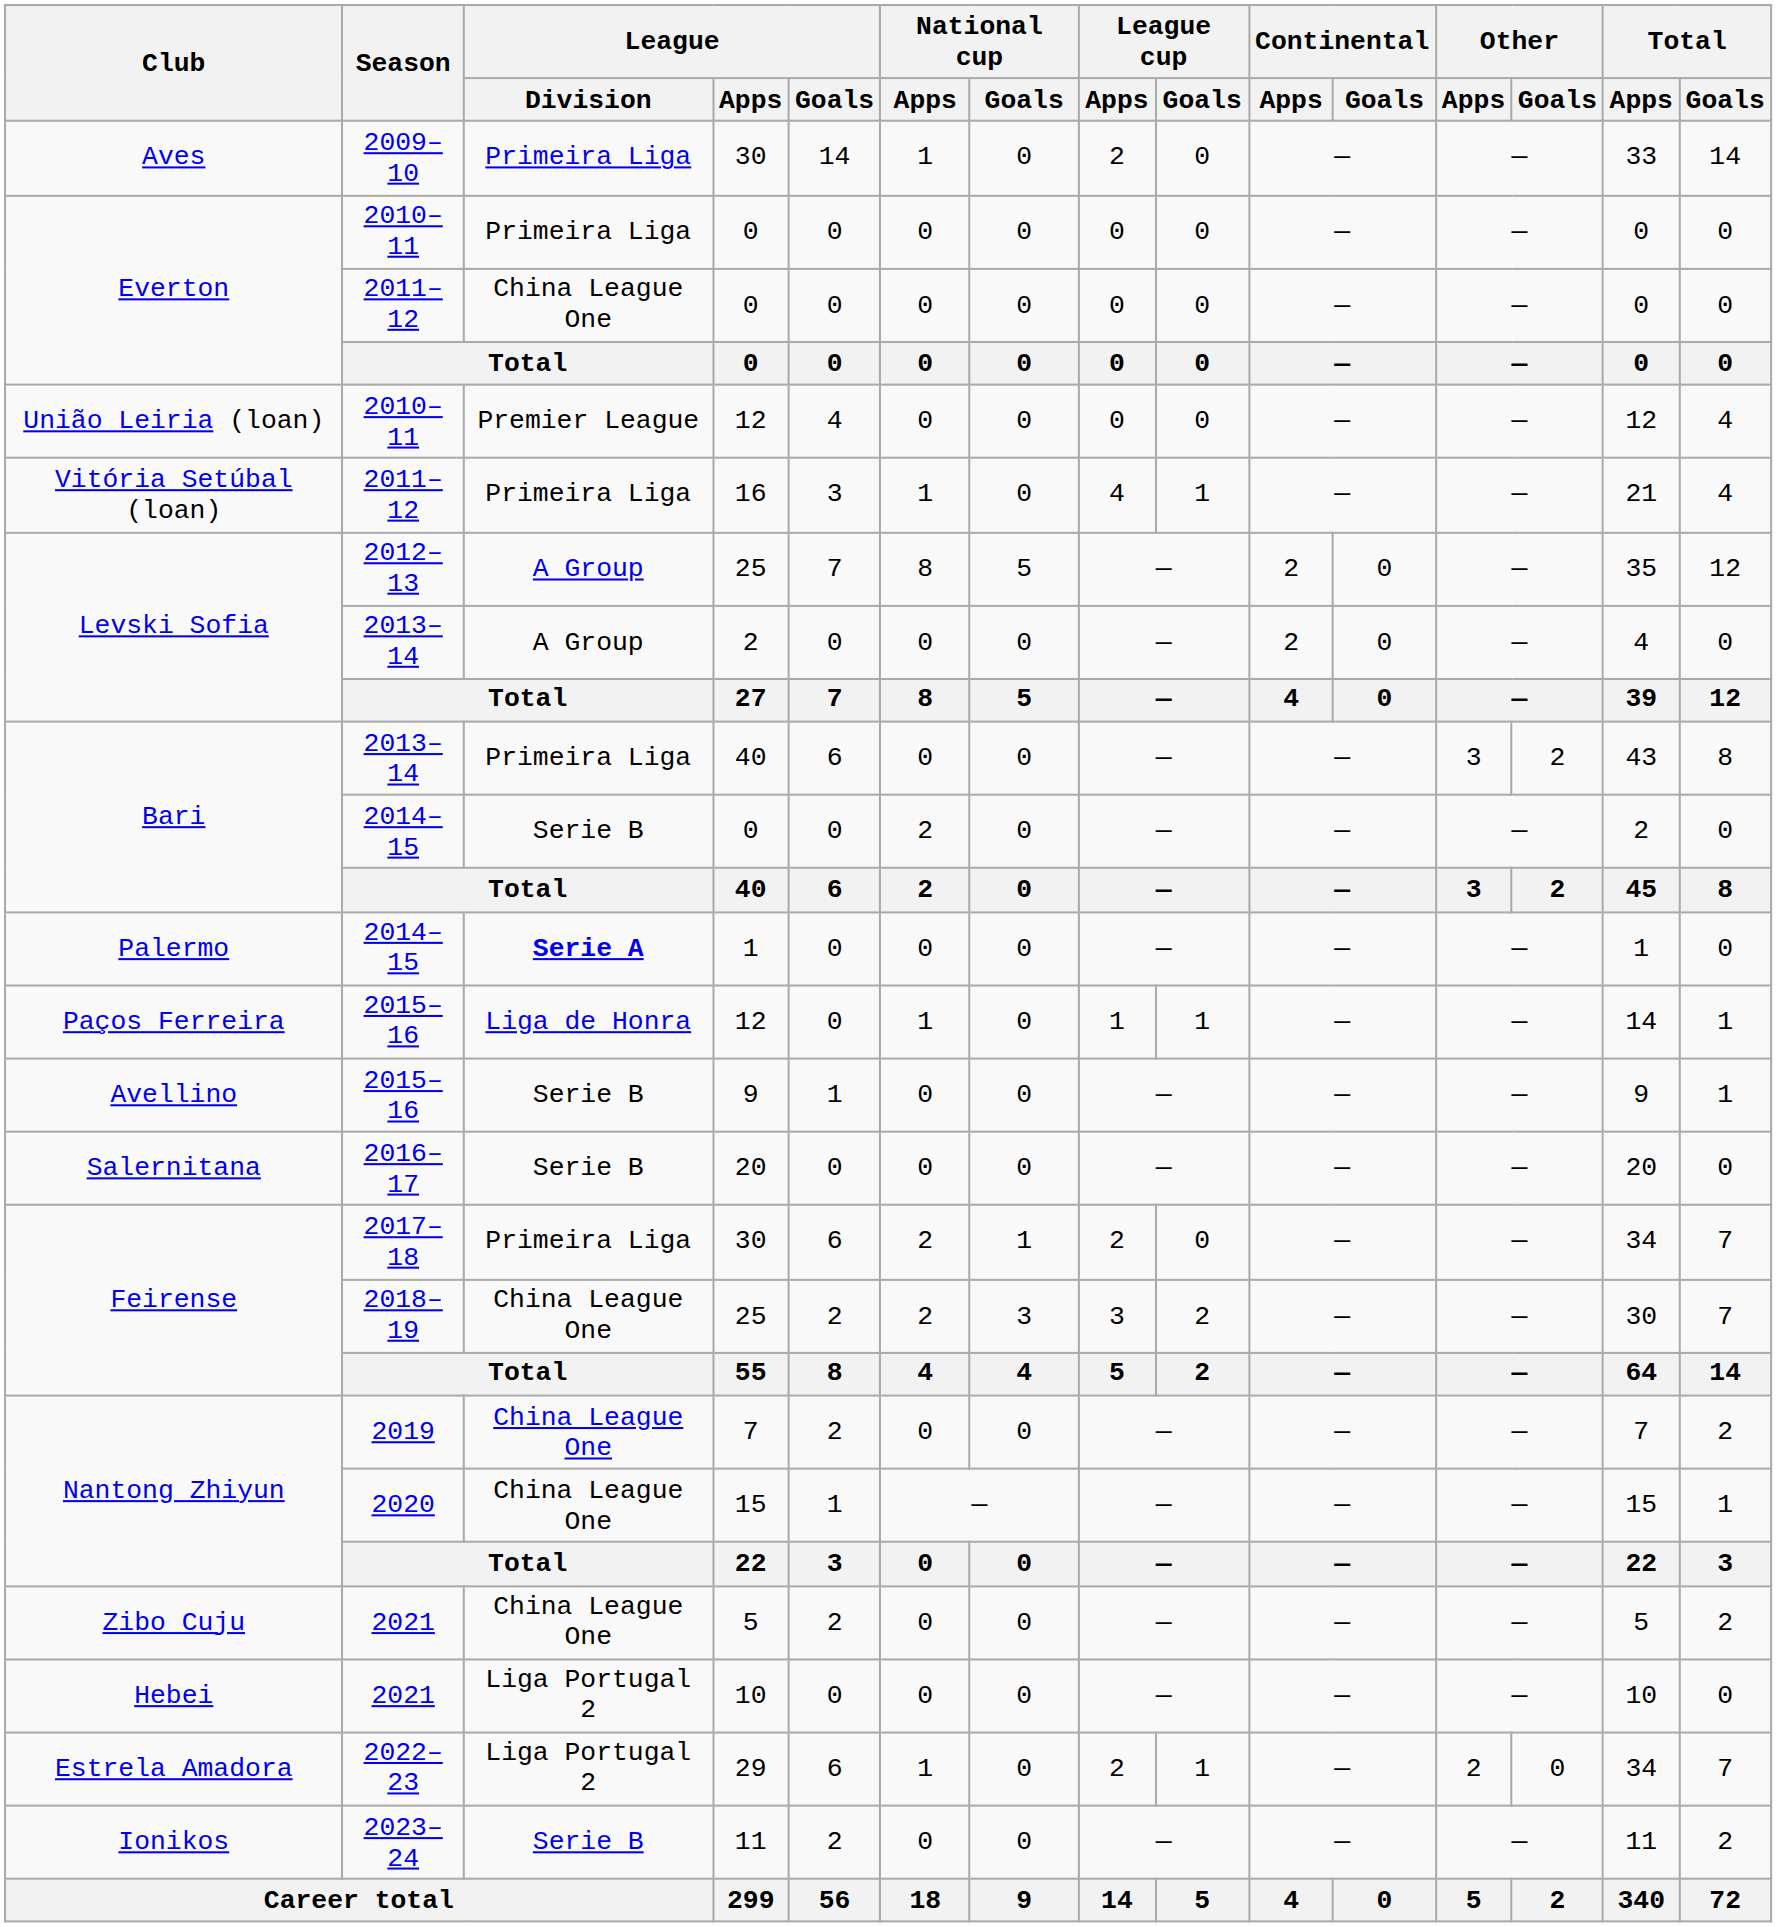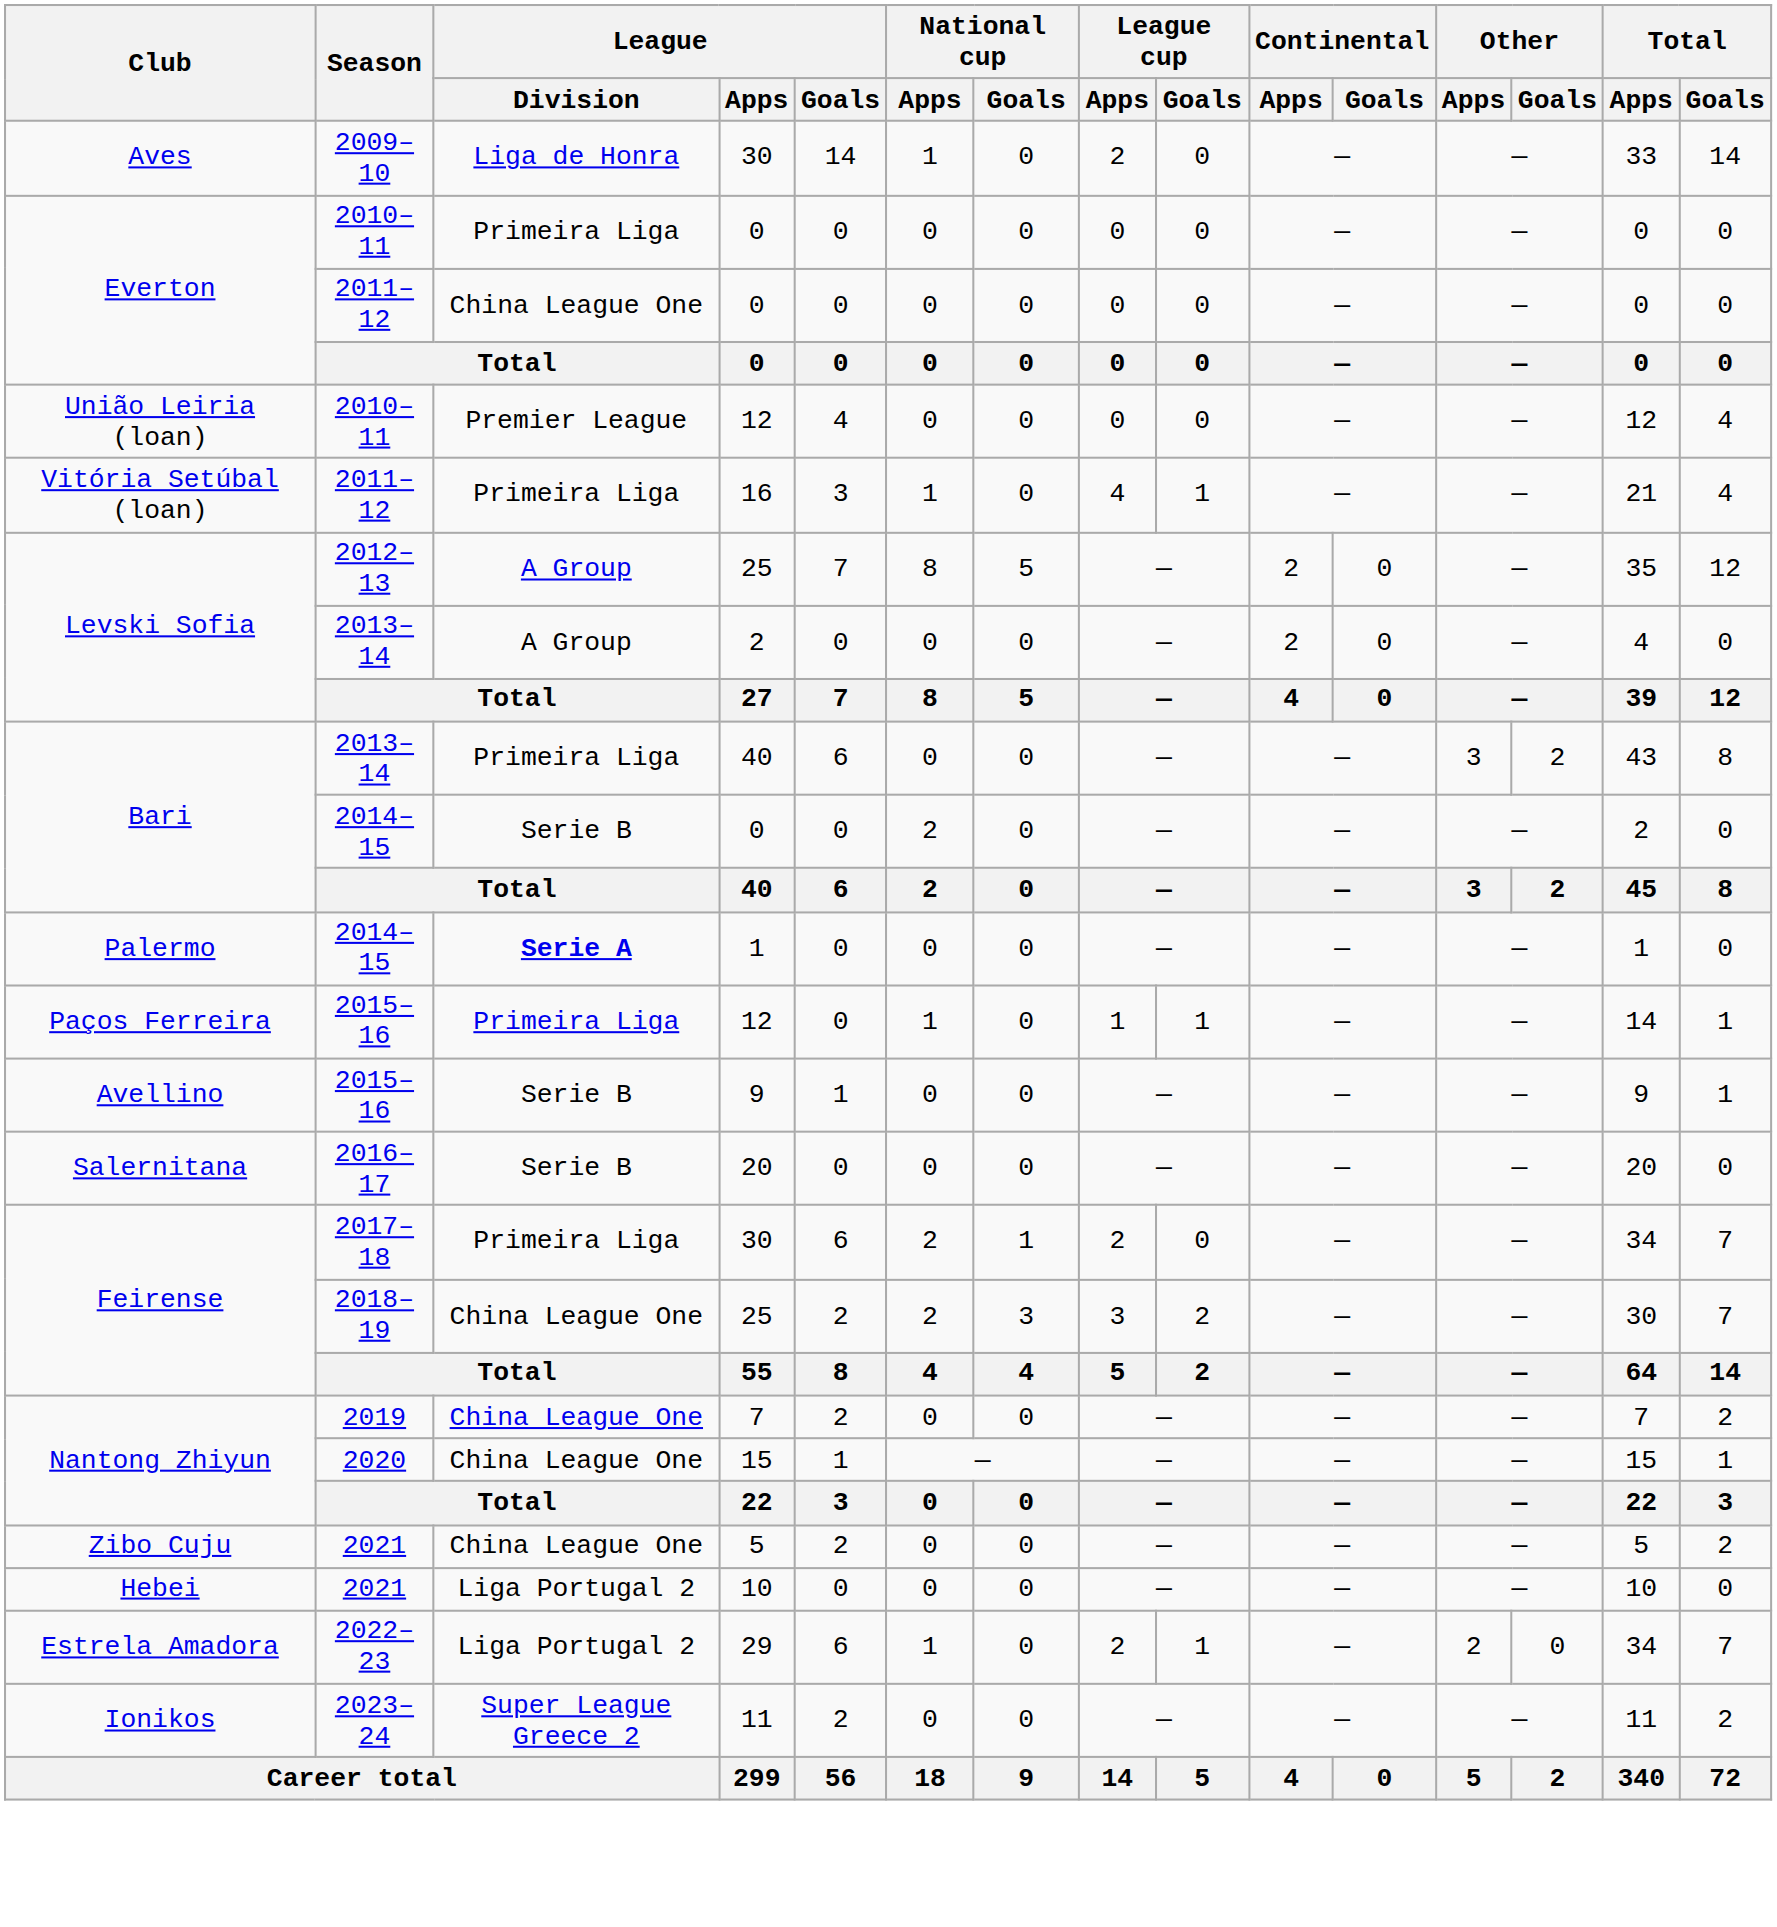 <table class="wikitable" style="text-align: center">
 <tr>
 <th rowspan="2">Club</th>
 <th rowspan="2">Season</th>
 <th colspan="3">League</th>
 <th colspan="2">National cup</th>
 <th colspan="2">League cup</th>
 <th colspan="2">Continental</th>
 <th colspan="2">Other</th>
 <th colspan="2">Total</th>
 </tr>
 <tr>
 <th>Division</th>
 <th>Apps</th>
 <th>Goals</th>
 <th>Apps</th>
 <th>Goals</th>
 <th>Apps</th>
 <th>Goals</th>
 <th>Apps</th>
 <th>Goals</th>
 <th>Apps</th>
 <th>Goals</th>
 <th>Apps</th>
 <th>Goals</th>
 </tr>
 <tr>
 <td><a href='#'>Aves</a></td>
 <td><a href='#'>2009–10</a></td>
-<td><a href='#'>Primeira Liga</a></td>
+<td><a href='#'>Liga de Honra</a></td>
 <td>30</td>
 <td>14</td>
 <td>1</td>
 <td>0</td>
 <td>2</td>
 <td>0</td>
 <td colspan="2">—</td>
 <td colspan="2">—</td>
 <td>33</td>
 <td>14</td>
 </tr>
 <tr>
 <td rowspan="3"><a href='#'>Everton</a></td>
 <td><a href='#'>2010–11</a></td>
 <td>Primeira Liga</td>
 <td>0</td>
 <td>0</td>
 <td>0</td>
 <td>0</td>
 <td>0</td>
 <td>0</td>
 <td colspan="2">—</td>
 <td colspan="2">—</td>
 <td>0</td>
 <td>0</td>
 </tr>
 <tr>
 <td><a href='#'>2011–12</a></td>
 <td>China League One</td>
 <td>0</td>
 <td>0</td>
 <td>0</td>
 <td>0</td>
 <td>0</td>
 <td>0</td>
 <td colspan="2">—</td>
 <td colspan="2">—</td>
 <td>0</td>
 <td>0</td>
 </tr>
 <tr>
 <th colspan="2">Total</th>
 <th>0</th>
 <th>0</th>
 <th>0</th>
 <th>0</th>
 <th>0</th>
 <th>0</th>
 <th colspan="2">—</th>
 <th colspan="2">—</th>
 <th>0</th>
 <th>0</th>
 </tr>
 <tr>
 <td><a href='#'>União Leiria</a> (loan)</td>
 <td><a href='#'>2010–11</a></td>
 <td>Premier League</td>
 <td>12</td>
 <td>4</td>
 <td>0</td>
 <td>0</td>
 <td>0</td>
 <td>0</td>
 <td colspan="2">—</td>
 <td colspan="2">—</td>
 <td>12</td>
 <td>4</td>
 </tr>
 <tr>
 <td><a href='#'>Vitória Setúbal</a> (loan)</td>
 <td><a href='#'>2011–12</a></td>
 <td>Primeira Liga</td>
 <td>16</td>
 <td>3</td>
 <td>1</td>
 <td>0</td>
 <td>4</td>
 <td>1</td>
 <td colspan="2">—</td>
 <td colspan="2">—</td>
 <td>21</td>
 <td>4</td>
 </tr>
 <tr>
 <td rowspan="3"><a href='#'>Levski Sofia</a></td>
 <td><a href='#'>2012–13</a></td>
 <td><a href='#'>A Group</a></td>
 <td>25</td>
 <td>7</td>
 <td>8</td>
 <td>5</td>
 <td colspan="2">—</td>
 <td>2</td>
 <td>0</td>
 <td colspan="2">—</td>
 <td>35</td>
 <td>12</td>
 </tr>
 <tr>
 <td><a href='#'>2013–14</a></td>
 <td>A Group</td>
 <td>2</td>
 <td>0</td>
 <td>0</td>
 <td>0</td>
 <td colspan="2">—</td>
 <td>2</td>
 <td>0</td>
 <td colspan="2">—</td>
 <td>4</td>
 <td>0</td>
 </tr>
 <tr>
 <th colspan="2">Total</th>
 <th>27</th>
 <th>7</th>
 <th>8</th>
 <th>5</th>
 <th colspan="2">—</th>
 <th>4</th>
 <th>0</th>
 <th colspan="2">—</th>
 <th>39</th>
 <th>12</th>
 </tr>
 <tr>
 <td rowspan="3"><a href='#'>Bari</a></td>
 <td><a href='#'>2013–14</a></td>
 <td>Primeira Liga</td>
 <td>40</td>
 <td>6</td>
 <td>0</td>
 <td>0</td>
 <td colspan="2">—</td>
 <td colspan="2">—</td>
 <td>3</td>
 <td>2</td>
 <td>43</td>
 <td>8</td>
 </tr>
 <tr>
 <td><a href='#'>2014–15</a></td>
 <td>Serie B</td>
 <td>0</td>
 <td>0</td>
 <td>2</td>
 <td>0</td>
 <td colspan="2">—</td>
 <td colspan="2">—</td>
 <td colspan="2">—</td>
 <td>2</td>
 <td>0</td>
 </tr>
 <tr>
 <th colspan="2">Total</th>
 <th>40</th>
 <th>6</th>
 <th>2</th>
 <th>0</th>
 <th colspan="2">—</th>
 <th colspan="2">—</th>
 <th>3</th>
 <th>2</th>
 <th>45</th>
 <th>8</th>
 </tr>
 <tr>
 <td><a href='#'>Palermo</a></td>
 <td><a href='#'>2014–15</a></td>
 <td><strong><a href='#'>Serie A</a></strong></td>
 <td>1</td>
 <td>0</td>
 <td>0</td>
 <td>0</td>
 <td colspan="2">—</td>
 <td colspan="2">—</td>
 <td colspan="2">—</td>
 <td>1</td>
 <td>0</td>
 </tr>
 <tr>
 <td><a href='#'>Paços Ferreira</a></td>
 <td><a href='#'>2015–16</a></td>
-<td><a href='#'>Liga de Honra</a></td>
+<td><a href='#'>Primeira Liga</a></td>
 <td>12</td>
 <td>0</td>
 <td>1</td>
 <td>0</td>
 <td>1</td>
 <td>1</td>
 <td colspan="2">—</td>
 <td colspan="2">—</td>
 <td>14</td>
 <td>1</td>
 </tr>
 <tr>
 <td><a href='#'>Avellino</a></td>
 <td><a href='#'>2015–16</a></td>
 <td>Serie B</td>
 <td>9</td>
 <td>1</td>
 <td>0</td>
 <td>0</td>
 <td colspan="2">—</td>
 <td colspan="2">—</td>
 <td colspan="2">—</td>
 <td>9</td>
 <td>1</td>
 </tr>
 <tr>
 <td><a href='#'>Salernitana</a></td>
 <td><a href='#'>2016–17</a></td>
 <td>Serie B</td>
 <td>20</td>
 <td>0</td>
 <td>0</td>
 <td>0</td>
 <td colspan="2">—</td>
 <td colspan="2">—</td>
 <td colspan="2">—</td>
 <td>20</td>
 <td>0</td>
 </tr>
 <tr>
 <td rowspan="3"><a href='#'>Feirense</a></td>
 <td><a href='#'>2017–18</a></td>
 <td>Primeira Liga</td>
 <td>30</td>
 <td>6</td>
 <td>2</td>
 <td>1</td>
 <td>2</td>
 <td>0</td>
 <td colspan="2">—</td>
 <td colspan="2">—</td>
 <td>34</td>
 <td>7</td>
 </tr>
 <tr>
 <td><a href='#'>2018–19</a></td>
 <td>China League One</td>
 <td>25</td>
 <td>2</td>
 <td>2</td>
 <td>3</td>
 <td>3</td>
 <td>2</td>
 <td colspan="2">—</td>
 <td colspan="2">—</td>
 <td>30</td>
 <td>7</td>
 </tr>
 <tr>
 <th colspan="2">Total</th>
 <th>55</th>
 <th>8</th>
 <th>4</th>
 <th>4</th>
 <th>5</th>
 <th>2</th>
 <th colspan="2">—</th>
 <th colspan="2">—</th>
 <th>64</th>
 <th>14</th>
 </tr>
 <tr>
 <td rowspan="3"><a href='#'>Nantong Zhiyun</a></td>
 <td><a href='#'>2019</a></td>
 <td><a href='#'>China League One</a></td>
 <td>7</td>
 <td>2</td>
 <td>0</td>
 <td>0</td>
 <td colspan="2">—</td>
 <td colspan="2">—</td>
 <td colspan="2">—</td>
 <td>7</td>
 <td>2</td>
 </tr>
 <tr>
 <td><a href='#'>2020</a></td>
 <td>China League One</td>
 <td>15</td>
 <td>1</td>
 <td colspan="2">—</td>
 <td colspan="2">—</td>
 <td colspan="2">—</td>
 <td colspan="2">—</td>
 <td>15</td>
 <td>1</td>
 </tr>
 <tr>
 <th colspan="2">Total</th>
 <th>22</th>
 <th>3</th>
 <th>0</th>
 <th>0</th>
 <th colspan="2">—</th>
 <th colspan="2">—</th>
 <th colspan="2">—</th>
 <th>22</th>
 <th>3</th>
 </tr>
 <tr>
 <td><a href='#'>Zibo Cuju</a></td>
 <td><a href='#'>2021</a></td>
 <td>China League One</td>
 <td>5</td>
 <td>2</td>
 <td>0</td>
 <td>0</td>
 <td colspan="2">—</td>
 <td colspan="2">—</td>
 <td colspan="2">—</td>
 <td>5</td>
 <td>2</td>
 </tr>
 <tr>
 <td><a href='#'>Hebei</a></td>
 <td><a href='#'>2021</a></td>
 <td>Liga Portugal 2</td>
 <td>10</td>
 <td>0</td>
 <td>0</td>
 <td>0</td>
 <td colspan="2">—</td>
 <td colspan="2">—</td>
 <td colspan="2">—</td>
 <td>10</td>
 <td>0</td>
 </tr>
 <tr>
 <td><a href='#'>Estrela Amadora</a></td>
 <td><a href='#'>2022–23</a></td>
 <td>Liga Portugal 2</td>
 <td>29</td>
 <td>6</td>
 <td>1</td>
 <td>0</td>
 <td>2</td>
 <td>1</td>
 <td colspan="2">—</td>
 <td>2</td>
 <td>0</td>
 <td>34</td>
 <td>7</td>
 </tr>
 <tr>
 <td><a href='#'>Ionikos</a></td>
 <td><a href='#'>2023–24</a></td>
-<td><a href='#'>Serie B</a></td>
+<td><a href='#'>Super League Greece 2</a></td>
 <td>11</td>
 <td>2</td>
 <td>0</td>
 <td>0</td>
 <td colspan="2">—</td>
 <td colspan="2">—</td>
 <td colspan="2">—</td>
 <td>11</td>
 <td>2</td>
 </tr>
 <tr>
 <th colspan="3">Career total</th>
 <th>299</th>
 <th>56</th>
 <th>18</th>
 <th>9</th>
 <th>14</th>
 <th>5</th>
 <th>4</th>
 <th>0</th>
 <th>5</th>
 <th>2</th>
 <th>340</th>
 <th>72</th>
 </tr>
 </table>
